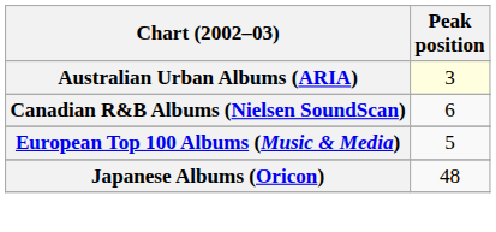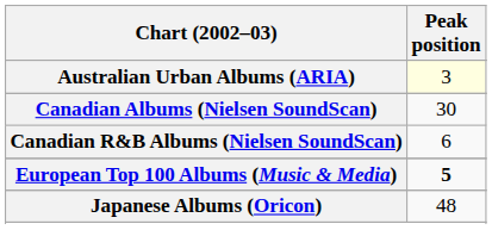 <table class="wikitable sortable plainrowheaders">
 <tr>
 <th scope="col">Chart (2002–03)</th>
 <th scope="col">Peak <br>position</th>
 </tr>
 <tr>
 </tr>
 <tr>
 <th scope="row">Australian Urban Albums (<a href='#'>ARIA</a>)</th>
 <td style="background: lightyellow; text-align:center;">3</td>
 </tr>
 <tr>
 </tr>
 <tr>
 </tr>
 <tr>
 </tr>
 <tr>
+<th scope="row"><a href='#'>Canadian Albums</a> (<a href='#'>Nielsen SoundScan</a>)</th>
+<td style="text-align:center;">30</td>
+</tr>
+<tr>
 <th scope="row">Canadian R&B Albums (<a href='#'>Nielsen SoundScan</a>)</th>
 <td style="text-align:center;">6</td>
 </tr>
 <tr>
 </tr>
 <tr>
 </tr>
 <tr>
 <th scope="row"><a href='#'>European Top 100 Albums</a> (<em><a href='#'>Music & Media</a></em>)</th>
-<td style="text-align:center;">5</td>
+<td style="text-align:center;"><strong>5</strong></td>
 </tr>
 <tr>
 </tr>
 <tr>
 </tr>
 <tr>
 </tr>
 <tr>
 </tr>
 <tr>
 </tr>
 <tr>
 <th scope="row">Japanese Albums (<a href='#'>Oricon</a>)</th>
 <td align="center">48</td>
 </tr>
 <tr>
 </tr>
 <tr>
 </tr>
 <tr>
 </tr>
 <tr>
 </tr>
 <tr>
 </tr>
 <tr>
 </tr>
 <tr>
 </tr>
 <tr>
 </tr>
 <tr>
 </tr>
 <tr>
 </tr>
 </table>
